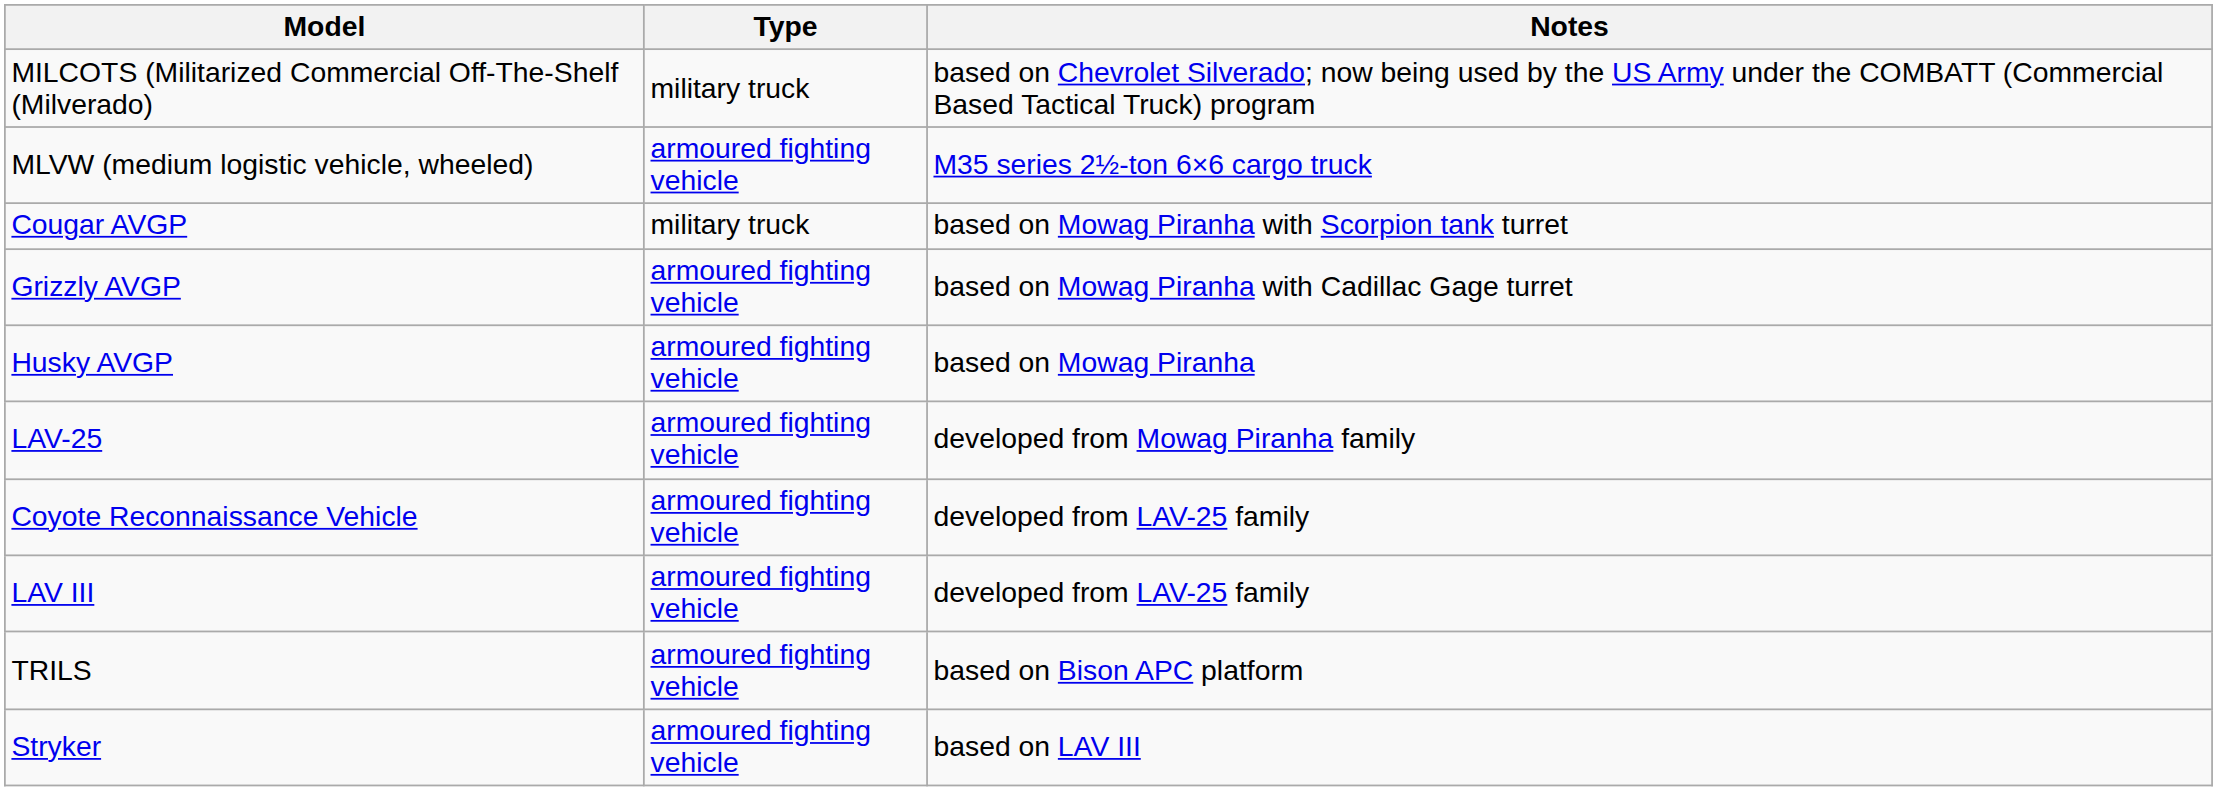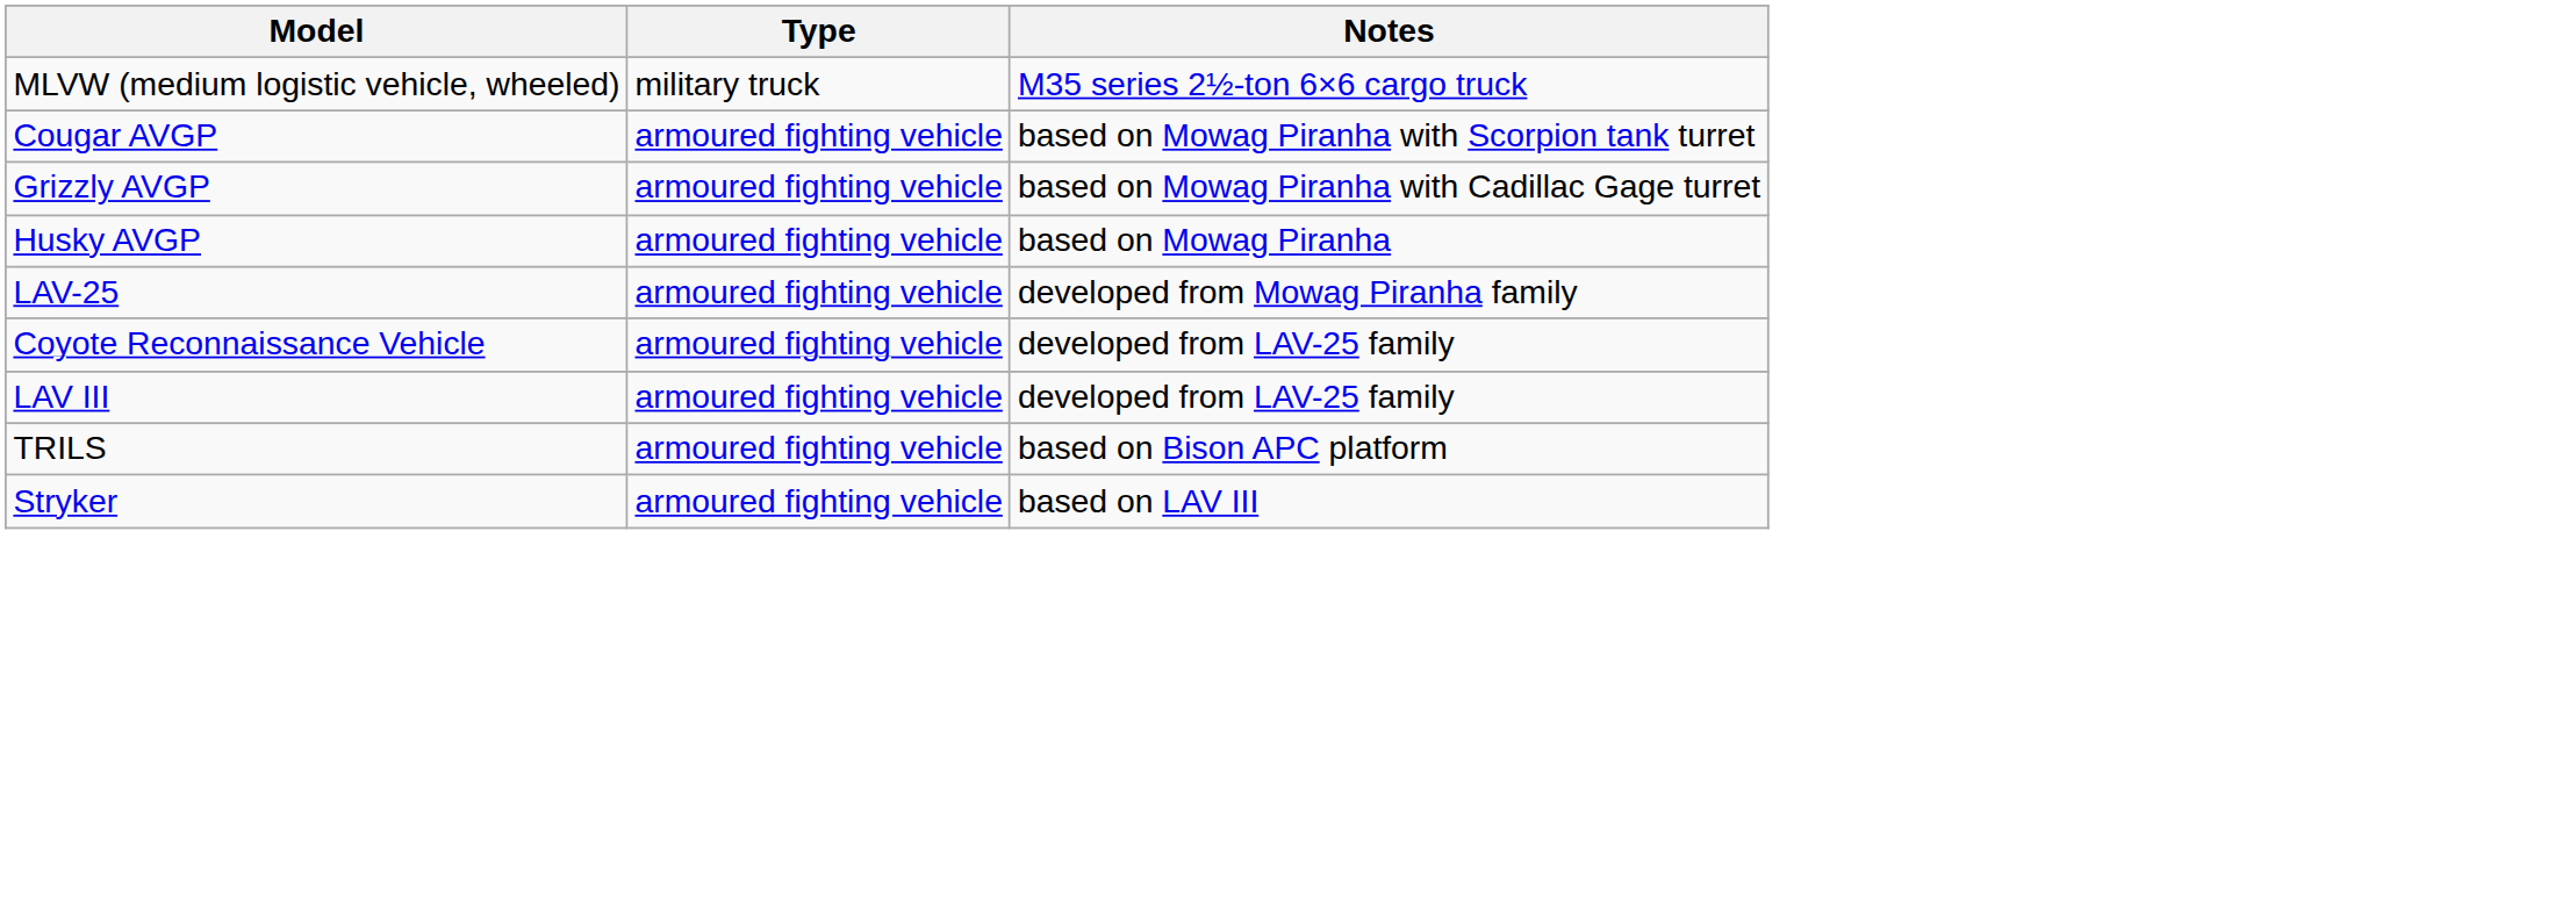 <table class="wikitable">
 <tr>
 <th>Model</th>
 <th>Type</th>
 <th>Notes</th>
 </tr>
 <tr>
-<td>MILCOTS (Militarized Commercial Off-The-Shelf (Milverado)</td>
+<td>MLVW (medium logistic vehicle, wheeled)</td>
 <td>military truck</td>
-<td>based on <a href='#'>Chevrolet Silverado</a>; now being used by the <a href='#'>US Army</a> under the COMBATT (Commercial Based Tactical Truck) program</td>
-</tr>
-<tr>
-<td>MLVW (medium logistic vehicle, wheeled)</td>
-<td><a href='#'>armoured fighting vehicle</a></td>
 <td><a href='#'>M35 series 2½-ton 6×6 cargo truck</a></td>
 </tr>
 <tr>
 <td><a href='#'>Cougar AVGP</a></td>
-<td>military truck</td>
+<td><a href='#'>armoured fighting vehicle</a></td>
 <td>based on <a href='#'>Mowag Piranha</a> with <a href='#'>Scorpion tank</a> turret</td>
 </tr>
 <tr>
 <td><a href='#'>Grizzly AVGP</a></td>
 <td><a href='#'>armoured fighting vehicle</a></td>
 <td>based on <a href='#'>Mowag Piranha</a> with Cadillac Gage turret</td>
 </tr>
 <tr>
 <td><a href='#'>Husky AVGP</a></td>
 <td><a href='#'>armoured fighting vehicle</a></td>
 <td>based on <a href='#'>Mowag Piranha</a></td>
 </tr>
 <tr>
 <td><a href='#'>LAV-25</a></td>
 <td><a href='#'>armoured fighting vehicle</a></td>
 <td>developed from <a href='#'>Mowag Piranha</a> family</td>
 </tr>
 <tr>
 <td><a href='#'>Coyote Reconnaissance Vehicle</a></td>
 <td><a href='#'>armoured fighting vehicle</a></td>
 <td>developed from <a href='#'>LAV-25</a> family</td>
 </tr>
 <tr>
 <td><a href='#'>LAV III</a></td>
 <td><a href='#'>armoured fighting vehicle</a></td>
 <td>developed from <a href='#'>LAV-25</a> family</td>
 </tr>
 <tr>
 <td>TRILS</td>
 <td><a href='#'>armoured fighting vehicle</a></td>
 <td>based on <a href='#'>Bison APC</a> platform</td>
 </tr>
 <tr>
 <td><a href='#'>Stryker</a></td>
 <td><a href='#'>armoured fighting vehicle</a></td>
 <td>based on <a href='#'>LAV III</a></td>
 </tr>
 </table>
